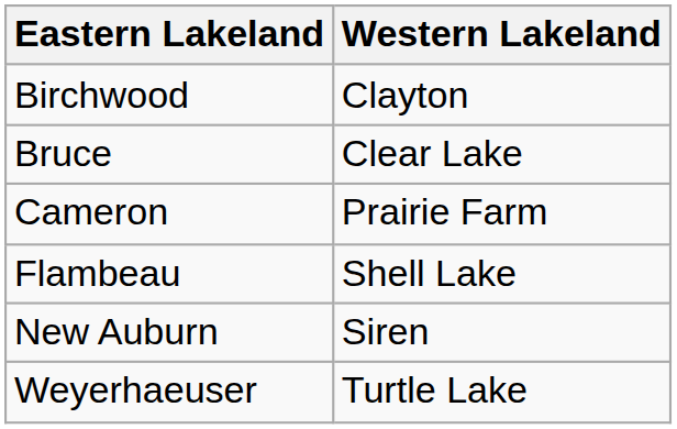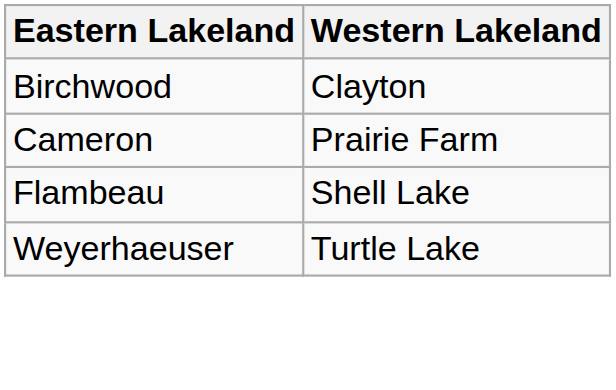 <table class="wikitable">
 <tr>
 <th>Eastern Lakeland</th>
 <th>Western Lakeland</th>
 </tr>
 <tr>
 <td>Birchwood</td>
 <td>Clayton</td>
 </tr>
 <tr>
-<td>Bruce</td>
-<td>Clear Lake</td>
-</tr>
-<tr>
 <td>Cameron</td>
 <td>Prairie Farm</td>
 </tr>
 <tr>
 <td>Flambeau</td>
 <td>Shell Lake</td>
 </tr>
 <tr>
-<td>New Auburn</td>
-<td>Siren</td>
-</tr>
-<tr>
 <td>Weyerhaeuser</td>
 <td>Turtle Lake</td>
 </tr>
 </table>
